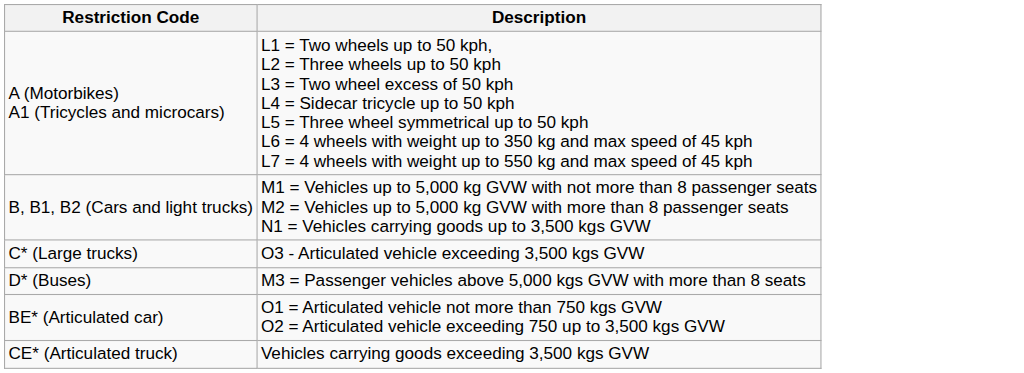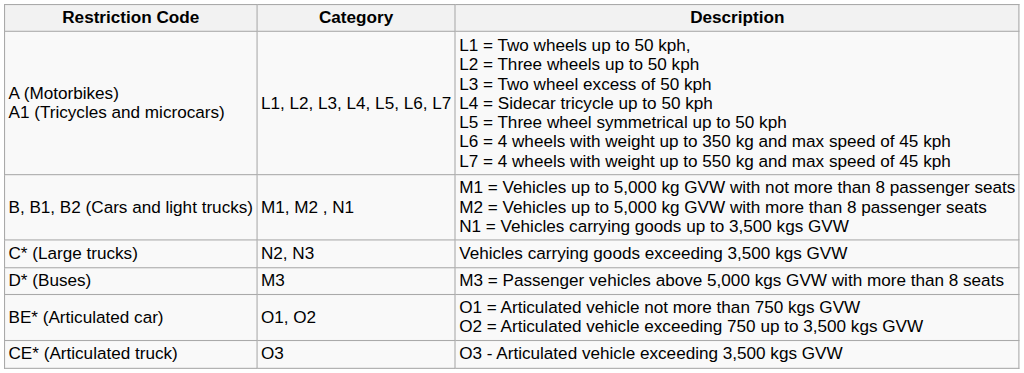 <table class="wikitable">
 <tr>
 <th>Restriction Code</th>
+<th>Category</th>
 <th>Description</th>
 </tr>
 <tr>
 <td>A (Motorbikes)<br>A1 (Tricycles and microcars)</td>
+<td>L1, L2, L3, L4, L5, L6, L7</td>
 <td>L1 = Two wheels up to 50 kph,<br>L2 = Three wheels up to 50 kph<br>L3 = Two wheel excess of 50 kph<br>L4 = Sidecar tricycle up to 50 kph<br>L5 = Three wheel symmetrical up to 50 kph<br>L6 = 4 wheels with weight up to 350 kg and max speed of 45 kph<br>L7 = 4 wheels with weight up to 550 kg and max speed of 45 kph</td>
 </tr>
 <tr>
 <td>B, B1, B2 (Cars and light trucks)</td>
+<td>M1, M2 , N1</td>
 <td>M1 = Vehicles up to 5,000 kg GVW with not more than 8 passenger seats<br>M2 = Vehicles up to 5,000 kg GVW with more than 8 passenger seats<br>N1 = Vehicles carrying goods up to 3,500 kgs GVW</td>
 </tr>
 <tr>
 <td>C* (Large trucks)</td>
-<td>O3 - Articulated vehicle exceeding 3,500 kgs GVW</td>
+<td>N2, N3</td>
+<td>Vehicles carrying goods exceeding 3,500 kgs GVW</td>
 </tr>
 <tr>
 <td>D* (Buses)</td>
+<td>M3</td>
 <td>M3 = Passenger vehicles above 5,000 kgs GVW with more than 8 seats</td>
 </tr>
 <tr>
 <td>BE* (Articulated car)</td>
+<td>O1, O2</td>
 <td>O1 = Articulated vehicle not more than 750 kgs GVW<br>O2 = Articulated vehicle exceeding 750 up to 3,500 kgs GVW</td>
 </tr>
 <tr>
 <td>CE* (Articulated truck)</td>
-<td>Vehicles carrying goods exceeding 3,500 kgs GVW</td>
+<td>O3</td>
+<td>O3 - Articulated vehicle exceeding 3,500 kgs GVW</td>
 </tr>
 </table>
